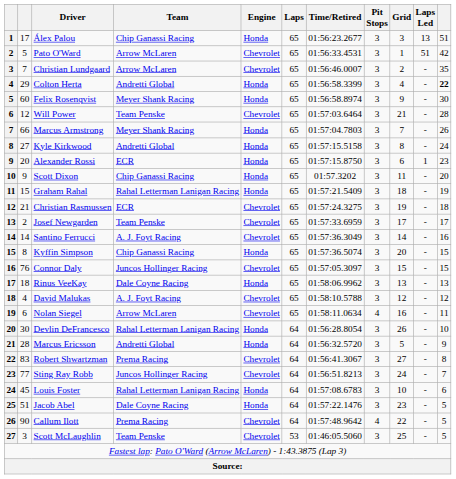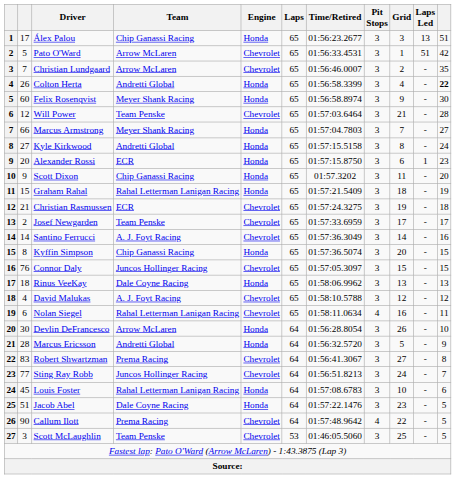 <table class="wikitable sortable" style="font-size:95%;">
 <tr>
 <th scope="col"></th>
 <th scope="col"></th>
 <th scope="col">Driver</th>
 <th scope="col">Team</th>
 <th scope="col">Engine</th>
 <th class="unsortable" scope="col">Laps</th>
 <th class="unsortable" scope="col">Time/Retired</th>
 <th scope="col">Pit<br>Stops</th>
 <th scope="col">Grid</th>
 <th scope="col">Laps<br>Led</th>
 <th scope="col"></th>
 </tr>
 <tr>
 <th>1</th>
 <td align="center">17</td>
 <td> <a href='#'>Álex Palou</a> </td>
 <td><a href='#'>Chip Ganassi Racing</a></td>
 <td><a href='#'>Honda</a></td>
 <td align="center">65</td>
 <td align="center">01:56:23.2677</td>
 <td align="center">3</td>
 <td align="center">3</td>
 <td align="center">13</td>
 <td align="center">51</td>
 </tr>
 <tr>
 <th>2</th>
 <td align="center">5</td>
 <td> <a href='#'>Pato O'Ward</a></td>
 <td><a href='#'>Arrow McLaren</a></td>
 <td><a href='#'>Chevrolet</a></td>
 <td align="center">65</td>
 <td align="center">01:56:33.4531</td>
 <td align="center">3</td>
 <td align="center">1</td>
 <td align="center">51</td>
 <td align="center">42</td>
 </tr>
 <tr>
 <th>3</th>
 <td align="center">7</td>
 <td> <a href='#'>Christian Lundgaard</a></td>
 <td><a href='#'>Arrow McLaren</a></td>
 <td><a href='#'>Chevrolet</a></td>
 <td align="center">65</td>
 <td align="center">01:56:46.0007</td>
 <td align="center">3</td>
 <td align="center">2</td>
 <td align="center">-</td>
 <td align="center">35</td>
 </tr>
 <tr>
 <th>4</th>
-<td align="center">29</td>
+<td align="center">26</td>
 <td> <a href='#'>Colton Herta</a></td>
 <td><a href='#'>Andretti Global</a></td>
 <td><a href='#'>Honda</a></td>
 <td align="center">65</td>
 <td align="center">01:56:58.3399</td>
 <td align="center">3</td>
 <td align="center">4</td>
 <td align="center">-</td>
 <td align="center"><strong>22</strong></td>
 </tr>
 <tr>
 <th>5</th>
 <td align="center">60</td>
 <td> <a href='#'>Felix Rosenqvist</a></td>
 <td><a href='#'>Meyer Shank Racing</a></td>
 <td><a href='#'>Honda</a></td>
 <td align="center">65</td>
 <td align="center">01:56:58.8974</td>
 <td align="center">3</td>
 <td align="center">9</td>
 <td align="center">-</td>
 <td align="center">30</td>
 </tr>
 <tr>
 <th>6</th>
 <td align="center">12</td>
 <td> <a href='#'>Will Power</a></td>
 <td><a href='#'>Team Penske</a></td>
 <td><a href='#'>Chevrolet</a></td>
 <td align="center">65</td>
 <td align="center">01:57:03.6464</td>
 <td align="center">3</td>
 <td align="center">21</td>
 <td align="center">-</td>
 <td align="center">28</td>
 </tr>
 <tr>
 <th>7</th>
 <td align="center">66</td>
 <td> <a href='#'>Marcus Armstrong</a></td>
 <td><a href='#'>Meyer Shank Racing</a></td>
 <td><a href='#'>Honda</a></td>
 <td align="center">65</td>
 <td align="center">01:57:04.7803</td>
 <td align="center">3</td>
 <td align="center">7</td>
 <td align="center">-</td>
-<td align="center">26</td>
+<td align="center">27</td>
 </tr>
 <tr>
 <th>8</th>
 <td align="center">27</td>
 <td> <a href='#'>Kyle Kirkwood</a></td>
 <td><a href='#'>Andretti Global</a></td>
 <td><a href='#'>Honda</a></td>
 <td align="center">65</td>
 <td align="center">01:57:15.5158</td>
 <td align="center">3</td>
 <td align="center">8</td>
 <td align="center">-</td>
 <td align="center">24</td>
 </tr>
 <tr>
 <th>9</th>
 <td align="center">20</td>
 <td> <a href='#'>Alexander Rossi</a></td>
 <td><a href='#'>ECR</a></td>
 <td><a href='#'>Honda</a></td>
 <td align="center">65</td>
 <td align="center">01:57:15.8750</td>
 <td align="center">3</td>
 <td align="center">6</td>
 <td align="center">1</td>
 <td align="center">23</td>
 </tr>
 <tr>
 <th>10</th>
 <td align="center">9</td>
 <td> <a href='#'>Scott Dixon</a></td>
 <td><a href='#'>Chip Ganassi Racing</a></td>
 <td><a href='#'>Honda</a></td>
 <td align="center">65</td>
 <td align="center">01:57.3202</td>
 <td align="center">3</td>
 <td align="center">11</td>
 <td align="center">-</td>
 <td align="center">20</td>
 </tr>
 <tr>
 <th>11</th>
 <td align="center">15</td>
 <td> <a href='#'>Graham Rahal</a></td>
 <td><a href='#'>Rahal Letterman Lanigan Racing</a></td>
 <td><a href='#'>Honda</a></td>
 <td align="center">65</td>
 <td align="center">01:57:21.5409</td>
 <td align="center">3</td>
 <td align="center">18</td>
 <td align="center">-</td>
 <td align="center">19</td>
 </tr>
 <tr>
 <th>12</th>
 <td align="center">21</td>
 <td> <a href='#'>Christian Rasmussen</a></td>
 <td><a href='#'>ECR</a></td>
 <td><a href='#'>Chevrolet</a></td>
 <td align="center">65</td>
 <td align="center">01:57:24.3275</td>
 <td align="center">3</td>
 <td align="center">19</td>
 <td align="center">-</td>
 <td align="center">18</td>
 </tr>
 <tr>
 <th>13</th>
 <td align="center">2</td>
 <td> <a href='#'>Josef Newgarden</a></td>
 <td><a href='#'>Team Penske</a></td>
 <td><a href='#'>Chevrolet</a></td>
 <td align="center">65</td>
 <td align="center">01:57:33.6959</td>
 <td align="center">3</td>
 <td align="center">17</td>
 <td align="center">-</td>
 <td align="center">17</td>
 </tr>
 <tr>
 <th>14</th>
 <td align="center">14</td>
 <td> <a href='#'>Santino Ferrucci</a></td>
 <td><a href='#'>A. J. Foyt Racing</a></td>
 <td><a href='#'>Chevrolet</a></td>
 <td align="center">65</td>
 <td align="center">01:57:36.3049</td>
 <td align="center">3</td>
 <td align="center">14</td>
 <td align="center">-</td>
 <td align="center">16</td>
 </tr>
 <tr>
 <th>15</th>
 <td align="center">8</td>
 <td> <a href='#'>Kyffin Simpson</a></td>
 <td><a href='#'>Chip Ganassi Racing</a></td>
 <td><a href='#'>Honda</a></td>
 <td align="center">65</td>
 <td align="center">01:57:36.5074</td>
 <td align="center">3</td>
 <td align="center">20</td>
 <td align="center">-</td>
 <td align="center">15</td>
 </tr>
 <tr>
 <th>16</th>
 <td align="center">76</td>
 <td> <a href='#'>Connor Daly</a></td>
 <td><a href='#'>Juncos Hollinger Racing</a></td>
 <td><a href='#'>Chevrolet</a></td>
 <td align="center">65</td>
 <td align="center">01:57:05.3097</td>
 <td align="center">3</td>
 <td align="center">15</td>
 <td align="center">-</td>
 <td align="center">15</td>
 </tr>
 <tr>
 <th>17</th>
 <td align="center">18</td>
 <td> <a href='#'>Rinus VeeKay</a></td>
 <td><a href='#'>Dale Coyne Racing</a></td>
 <td><a href='#'>Honda</a></td>
 <td align="center">65</td>
 <td align="center">01:58:06.9962</td>
 <td align="center">3</td>
 <td align="center">13</td>
 <td align="center">-</td>
 <td align="center">13</td>
 </tr>
 <tr>
 <th>18</th>
 <td align="center">4</td>
 <td> <a href='#'>David Malukas</a></td>
 <td><a href='#'>A. J. Foyt Racing</a></td>
 <td><a href='#'>Chevrolet</a></td>
 <td align="center">65</td>
 <td align="center">01:58:10.5788</td>
 <td align="center">3</td>
 <td align="center">12</td>
 <td align="center">-</td>
 <td align="center">12</td>
 </tr>
 <tr>
 <th>19</th>
 <td align="center">6</td>
 <td> <a href='#'>Nolan Siegel</a> </td>
-<td><a href='#'>Arrow McLaren</a></td>
+<td><a href='#'>Rahal Letterman Lanigan Racing</a></td>
 <td><a href='#'>Chevrolet</a></td>
 <td align="center">65</td>
 <td align="center">01:58:11.0634</td>
 <td align="center">4</td>
 <td align="center">16</td>
 <td align="center">-</td>
 <td align="center">11</td>
 </tr>
 <tr>
 <th>20</th>
 <td align="center">30</td>
 <td> <a href='#'>Devlin DeFrancesco</a></td>
-<td><a href='#'>Rahal Letterman Lanigan Racing</a></td>
+<td><a href='#'>Arrow McLaren</a></td>
 <td><a href='#'>Honda</a></td>
 <td align="center">64</td>
 <td align="center">01:56:28.8054</td>
 <td align="center">3</td>
 <td align="center">26</td>
 <td align="center">-</td>
 <td align="center">10</td>
 </tr>
 <tr>
 <th>21</th>
 <td align="center">28</td>
 <td> <a href='#'>Marcus Ericsson</a></td>
 <td><a href='#'>Andretti Global</a></td>
 <td><a href='#'>Honda</a></td>
 <td align="center">64</td>
 <td align="center">01:56:32.5720</td>
 <td align="center">3</td>
 <td align="center">5</td>
 <td align="center">-</td>
 <td align="center">9</td>
 </tr>
 <tr>
 <th>22</th>
 <td align="center">83</td>
 <td> <a href='#'>Robert Shwartzman</a> </td>
 <td><a href='#'>Prema Racing</a></td>
 <td><a href='#'>Chevrolet</a></td>
 <td align="center">64</td>
 <td align="center">01:56:41.3067</td>
 <td align="center">3</td>
 <td align="center">27</td>
 <td align="center">-</td>
 <td align="center">8</td>
 </tr>
 <tr>
 <th>23</th>
 <td align="center">77</td>
 <td> <a href='#'>Sting Ray Robb</a></td>
 <td><a href='#'>Juncos Hollinger Racing</a></td>
 <td><a href='#'>Chevrolet</a></td>
 <td align="center">64</td>
 <td align="center">01:56:51.8213</td>
 <td align="center">3</td>
 <td align="center">24</td>
 <td align="center">-</td>
 <td align="center">7</td>
 </tr>
 <tr>
 <th>24</th>
 <td align="center">45</td>
 <td> <a href='#'>Louis Foster</a> </td>
 <td><a href='#'>Rahal Letterman Lanigan Racing</a></td>
 <td><a href='#'>Honda</a></td>
 <td align="center">64</td>
 <td align="center">01:57:08.6783</td>
 <td align="center">3</td>
 <td align="center">10</td>
 <td align="center">-</td>
 <td align="center">6</td>
 </tr>
 <tr>
 <th>25</th>
 <td align="center">51</td>
 <td> <a href='#'>Jacob Abel</a> </td>
 <td><a href='#'>Dale Coyne Racing</a></td>
 <td><a href='#'>Honda</a></td>
 <td align="center">64</td>
 <td align="center">01:57:22.1476</td>
 <td align="center">3</td>
 <td align="center">23</td>
 <td align="center">-</td>
 <td align="center">5</td>
 </tr>
 <tr>
 <th>26</th>
 <td align="center">90</td>
 <td> <a href='#'>Callum Ilott</a></td>
 <td><a href='#'>Prema Racing</a></td>
 <td><a href='#'>Chevrolet</a></td>
 <td align="center">64</td>
 <td align="center">01:57:48.9642</td>
 <td align="center">4</td>
 <td align="center">22</td>
 <td align="center">-</td>
 <td align="center">5</td>
 </tr>
 <tr>
 <th>27</th>
 <td align="center">3</td>
 <td> <a href='#'>Scott McLaughlin</a></td>
 <td><a href='#'>Team Penske</a></td>
 <td><a href='#'>Chevrolet</a></td>
 <td align="center">53</td>
 <td align="center">01:46:05.5060</td>
 <td align="center">3</td>
 <td align="center">25</td>
 <td align="center">-</td>
 <td align="center">5</td>
 </tr>
 <tr class="sortbottom">
 <td colspan="11" style="text-align:center"><em><a href='#'>Fastest lap</a>:  <a href='#'>Pato O'Ward</a> (<a href='#'>Arrow McLaren</a>) - 1:43.3875 (Lap 3)</em></td>
 </tr>
 <tr class="sortbottom">
 <th colspan="11">Source: </th>
 </tr>
 </table>
